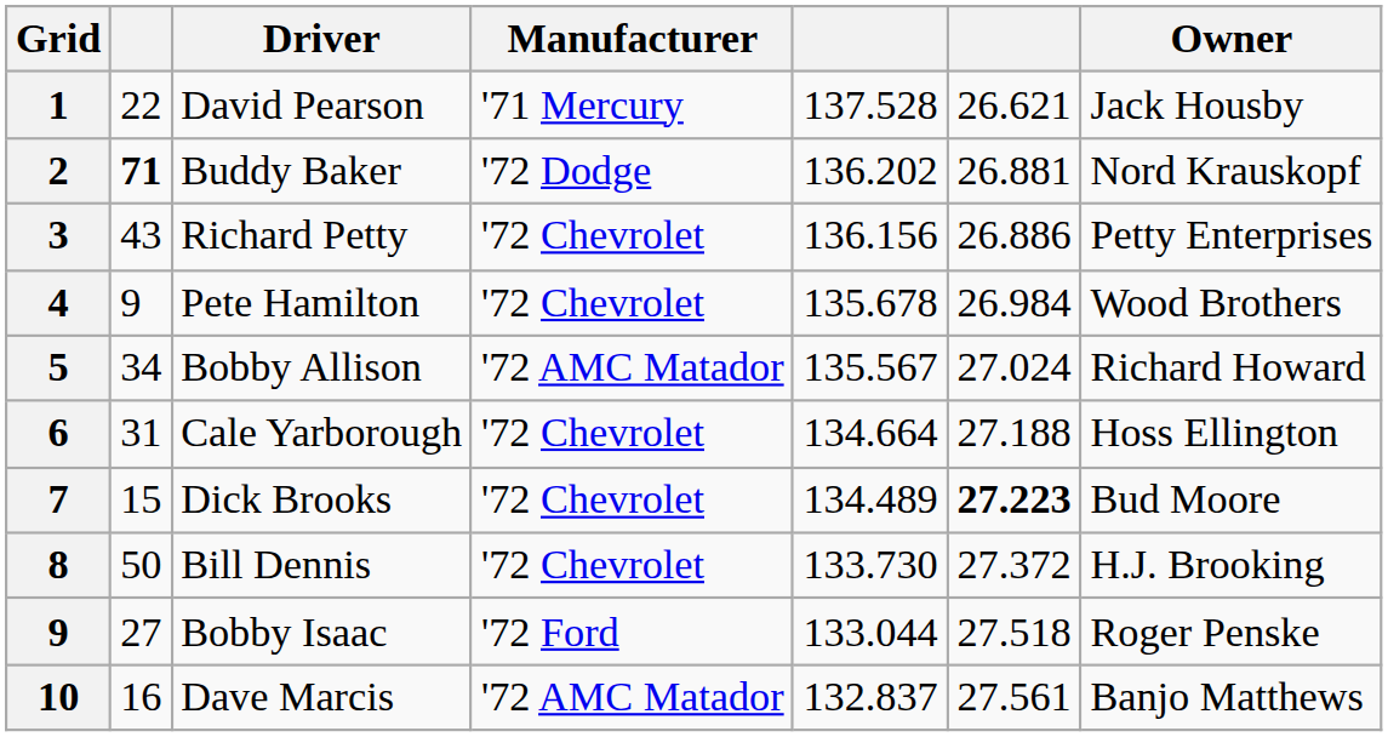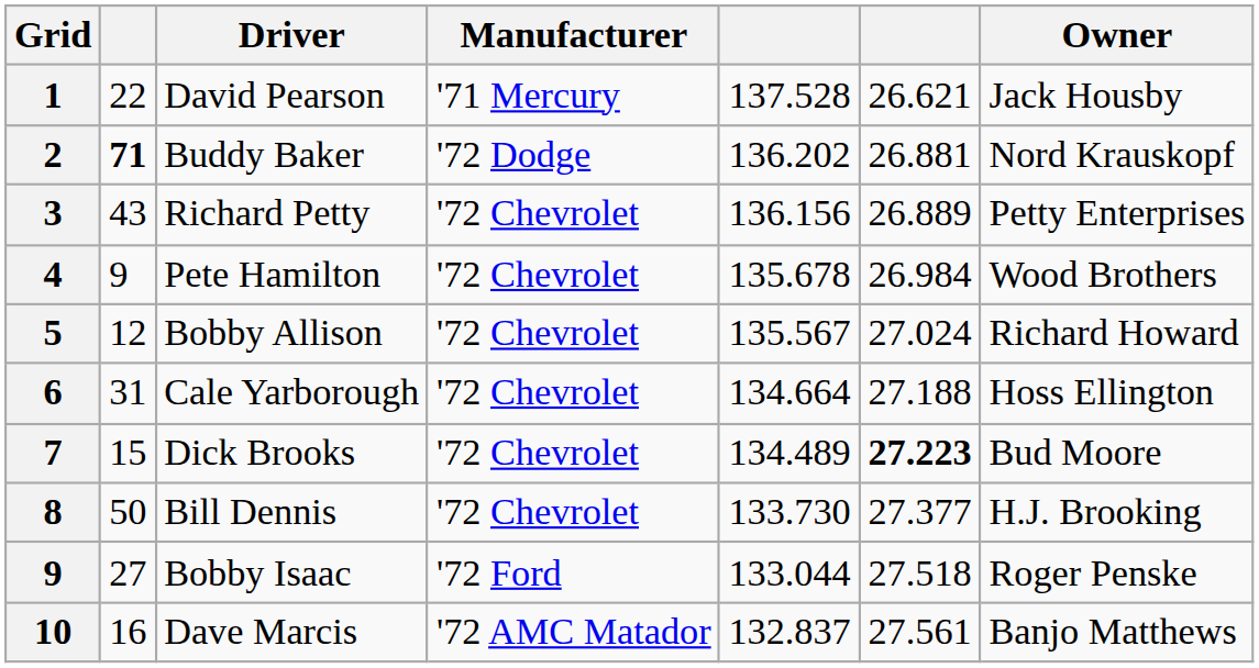 <table class="wikitable">
 <tr>
 <th>Grid</th>
 <th></th>
 <th>Driver</th>
 <th>Manufacturer</th>
 <th></th>
 <th></th>
 <th>Owner</th>
 </tr>
 <tr>
 <th>1</th>
 <td>22</td>
 <td>David Pearson</td>
 <td>'71 <a href='#'>Mercury</a></td>
 <td>137.528</td>
 <td>26.621</td>
 <td>Jack Housby</td>
 </tr>
 <tr>
 <th>2</th>
 <td><strong>71</strong></td>
 <td>Buddy Baker</td>
 <td>'72 <a href='#'>Dodge</a></td>
 <td>136.202</td>
 <td>26.881</td>
 <td>Nord Krauskopf</td>
 </tr>
 <tr>
 <th>3</th>
 <td>43</td>
 <td>Richard Petty</td>
 <td>'72 <a href='#'>Chevrolet</a></td>
 <td>136.156</td>
-<td>26.886</td>
+<td>26.889</td>
 <td>Petty Enterprises</td>
 </tr>
 <tr>
 <th>4</th>
 <td>9</td>
 <td>Pete Hamilton</td>
 <td>'72 <a href='#'>Chevrolet</a></td>
 <td>135.678</td>
 <td>26.984</td>
 <td>Wood Brothers</td>
 </tr>
 <tr>
 <th>5</th>
-<td>34</td>
+<td>12</td>
 <td>Bobby Allison</td>
-<td>'72 <a href='#'>AMC Matador</a></td>
+<td>'72 <a href='#'>Chevrolet</a></td>
 <td>135.567</td>
 <td>27.024</td>
 <td>Richard Howard</td>
 </tr>
 <tr>
 <th>6</th>
 <td>31</td>
 <td>Cale Yarborough</td>
 <td>'72 <a href='#'>Chevrolet</a></td>
 <td>134.664</td>
 <td>27.188</td>
 <td>Hoss Ellington</td>
 </tr>
 <tr>
 <th>7</th>
 <td>15</td>
 <td>Dick Brooks</td>
 <td>'72 <a href='#'>Chevrolet</a></td>
 <td>134.489</td>
 <td><strong>27.223</strong></td>
 <td>Bud Moore</td>
 </tr>
 <tr>
 <th>8</th>
 <td>50</td>
 <td>Bill Dennis</td>
 <td>'72 <a href='#'>Chevrolet</a></td>
 <td>133.730</td>
-<td>27.372</td>
+<td>27.377</td>
 <td>H.J. Brooking</td>
 </tr>
 <tr>
 <th>9</th>
 <td>27</td>
 <td>Bobby Isaac</td>
 <td>'72 <a href='#'>Ford</a></td>
 <td>133.044</td>
 <td>27.518</td>
 <td>Roger Penske</td>
 </tr>
 <tr>
 <th>10</th>
 <td>16</td>
 <td>Dave Marcis</td>
 <td>'72 <a href='#'>AMC Matador</a></td>
 <td>132.837</td>
 <td>27.561</td>
 <td>Banjo Matthews</td>
 </tr>
 </table>
